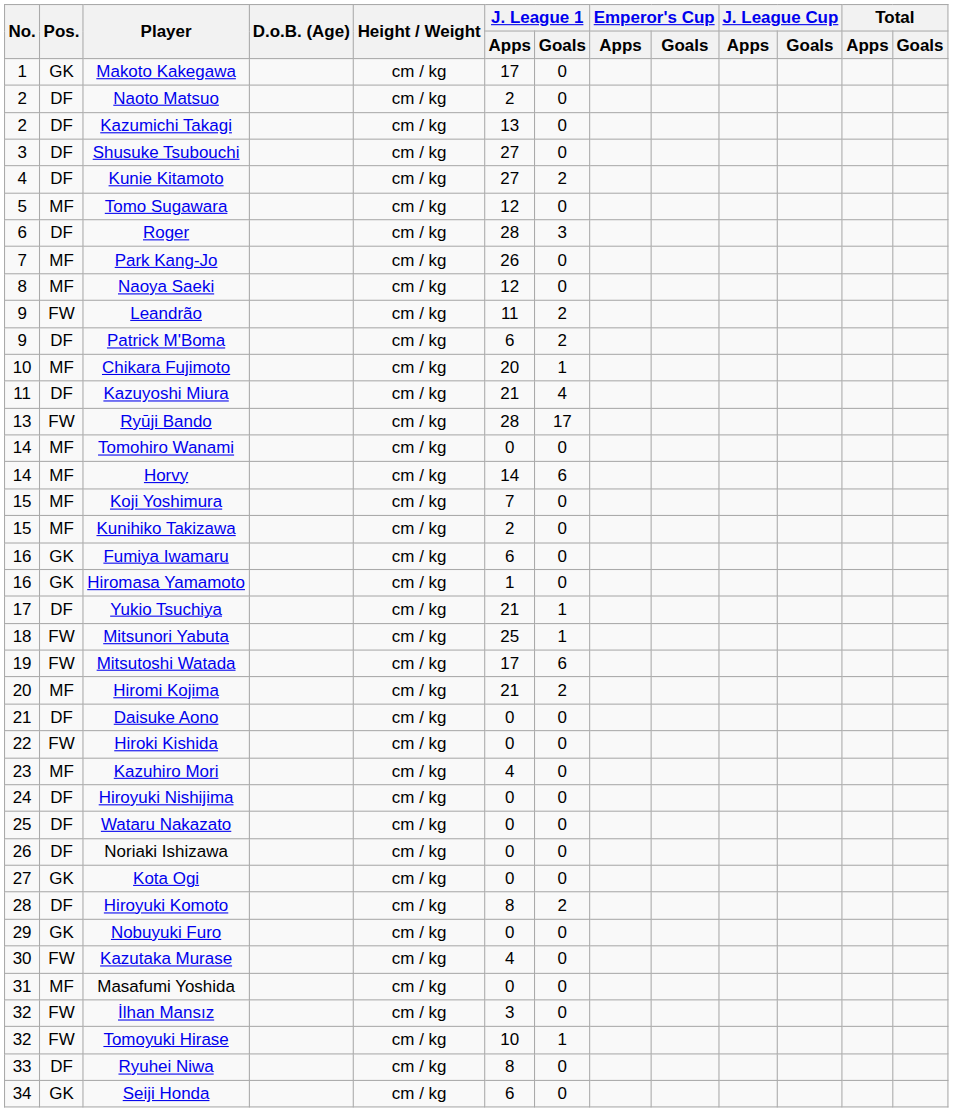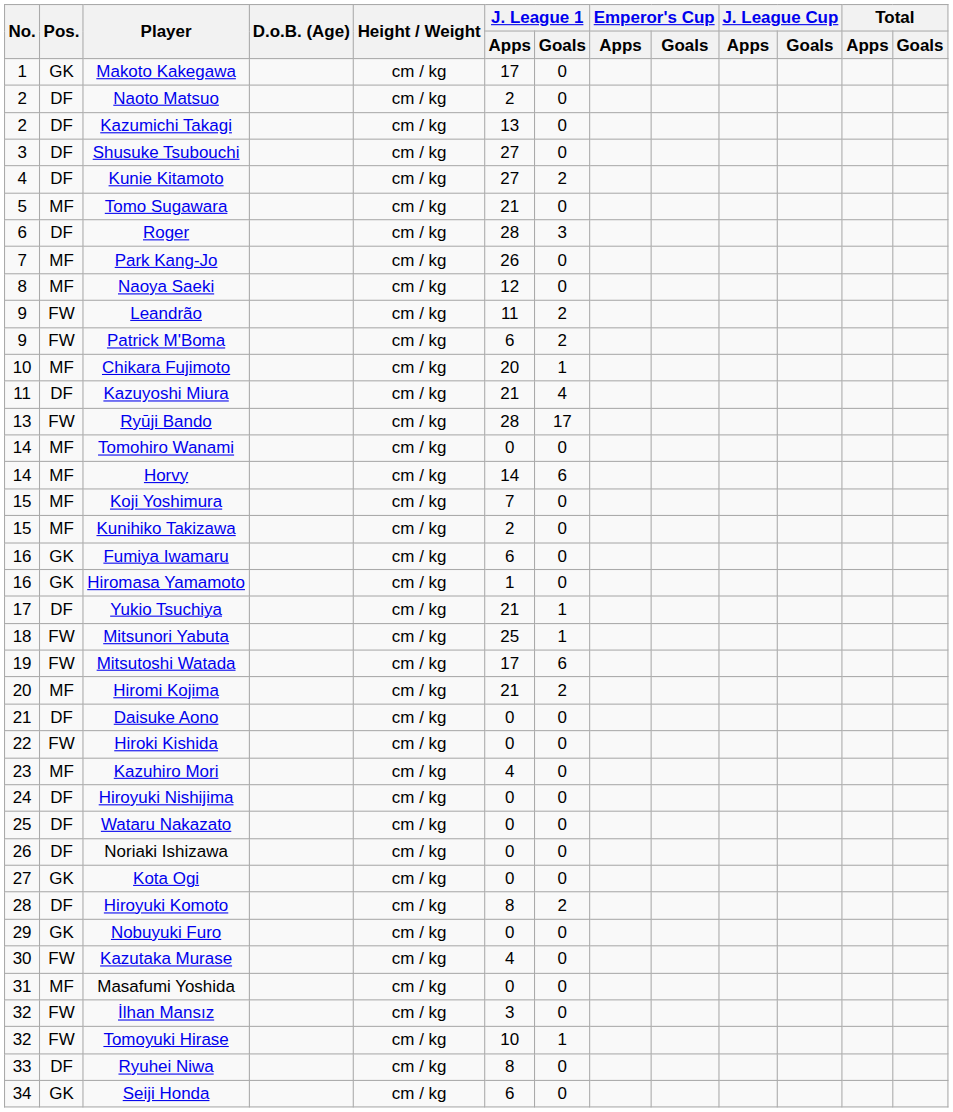 <table class="wikitable" style="text-align:center;">
 <tr>
 <th rowspan="2">No.</th>
 <th rowspan="2">Pos.</th>
 <th rowspan="2">Player</th>
 <th rowspan="2">D.o.B. (Age)</th>
 <th rowspan="2">Height / Weight</th>
 <th colspan="2"><a href='#'>J. League 1</a></th>
 <th colspan="2"><a href='#'>Emperor's Cup</a></th>
 <th colspan="2"><a href='#'>J. League Cup</a></th>
 <th colspan="2">Total</th>
 </tr>
 <tr>
 <th>Apps</th>
 <th>Goals</th>
 <th>Apps</th>
 <th>Goals</th>
 <th>Apps</th>
 <th>Goals</th>
 <th>Apps</th>
 <th>Goals</th>
 </tr>
 <tr>
 <td>1</td>
 <td>GK</td>
 <td><a href='#'>Makoto Kakegawa</a></td>
 <td></td>
 <td>cm / kg</td>
 <td>17</td>
 <td>0</td>
 <td></td>
 <td></td>
 <td></td>
 <td></td>
 <td></td>
 <td></td>
 </tr>
 <tr>
 <td>2</td>
 <td>DF</td>
 <td><a href='#'>Naoto Matsuo</a></td>
 <td></td>
 <td>cm / kg</td>
 <td>2</td>
 <td>0</td>
 <td></td>
 <td></td>
 <td></td>
 <td></td>
 <td></td>
 <td></td>
 </tr>
 <tr>
 <td>2</td>
 <td>DF</td>
 <td><a href='#'>Kazumichi Takagi</a></td>
 <td></td>
 <td>cm / kg</td>
 <td>13</td>
 <td>0</td>
 <td></td>
 <td></td>
 <td></td>
 <td></td>
 <td></td>
 <td></td>
 </tr>
 <tr>
 <td>3</td>
 <td>DF</td>
 <td><a href='#'>Shusuke Tsubouchi</a></td>
 <td></td>
 <td>cm / kg</td>
 <td>27</td>
 <td>0</td>
 <td></td>
 <td></td>
 <td></td>
 <td></td>
 <td></td>
 <td></td>
 </tr>
 <tr>
 <td>4</td>
 <td>DF</td>
 <td><a href='#'>Kunie Kitamoto</a></td>
 <td></td>
 <td>cm / kg</td>
 <td>27</td>
 <td>2</td>
 <td></td>
 <td></td>
 <td></td>
 <td></td>
 <td></td>
 <td></td>
 </tr>
 <tr>
 <td>5</td>
 <td>MF</td>
 <td><a href='#'>Tomo Sugawara</a></td>
 <td></td>
 <td>cm / kg</td>
-<td>12</td>
+<td>21</td>
 <td>0</td>
 <td></td>
 <td></td>
 <td></td>
 <td></td>
 <td></td>
 <td></td>
 </tr>
 <tr>
 <td>6</td>
 <td>DF</td>
 <td><a href='#'>Roger</a></td>
 <td></td>
 <td>cm / kg</td>
 <td>28</td>
 <td>3</td>
 <td></td>
 <td></td>
 <td></td>
 <td></td>
 <td></td>
 <td></td>
 </tr>
 <tr>
 <td>7</td>
 <td>MF</td>
 <td><a href='#'>Park Kang-Jo</a></td>
 <td></td>
 <td>cm / kg</td>
 <td>26</td>
 <td>0</td>
 <td></td>
 <td></td>
 <td></td>
 <td></td>
 <td></td>
 <td></td>
 </tr>
 <tr>
 <td>8</td>
 <td>MF</td>
 <td><a href='#'>Naoya Saeki</a></td>
 <td></td>
 <td>cm / kg</td>
 <td>12</td>
 <td>0</td>
 <td></td>
 <td></td>
 <td></td>
 <td></td>
 <td></td>
 <td></td>
 </tr>
 <tr>
 <td>9</td>
 <td>FW</td>
 <td><a href='#'>Leandrão</a></td>
 <td></td>
 <td>cm / kg</td>
 <td>11</td>
 <td>2</td>
 <td></td>
 <td></td>
 <td></td>
 <td></td>
 <td></td>
 <td></td>
 </tr>
 <tr>
 <td>9</td>
-<td>DF</td>
+<td>FW</td>
 <td><a href='#'>Patrick M'Boma</a></td>
 <td></td>
 <td>cm / kg</td>
 <td>6</td>
 <td>2</td>
 <td></td>
 <td></td>
 <td></td>
 <td></td>
 <td></td>
 <td></td>
 </tr>
 <tr>
 <td>10</td>
 <td>MF</td>
 <td><a href='#'>Chikara Fujimoto</a></td>
 <td></td>
 <td>cm / kg</td>
 <td>20</td>
 <td>1</td>
 <td></td>
 <td></td>
 <td></td>
 <td></td>
 <td></td>
 <td></td>
 </tr>
 <tr>
 <td>11</td>
 <td>DF</td>
 <td><a href='#'>Kazuyoshi Miura</a></td>
 <td></td>
 <td>cm / kg</td>
 <td>21</td>
 <td>4</td>
 <td></td>
 <td></td>
 <td></td>
 <td></td>
 <td></td>
 <td></td>
 </tr>
 <tr>
 <td>13</td>
 <td>FW</td>
 <td><a href='#'>Ryūji Bando</a></td>
 <td></td>
 <td>cm / kg</td>
 <td>28</td>
 <td>17</td>
 <td></td>
 <td></td>
 <td></td>
 <td></td>
 <td></td>
 <td></td>
 </tr>
 <tr>
 <td>14</td>
 <td>MF</td>
 <td><a href='#'>Tomohiro Wanami</a></td>
 <td></td>
 <td>cm / kg</td>
 <td>0</td>
 <td>0</td>
 <td></td>
 <td></td>
 <td></td>
 <td></td>
 <td></td>
 <td></td>
 </tr>
 <tr>
 <td>14</td>
 <td>MF</td>
 <td><a href='#'>Horvy</a></td>
 <td></td>
 <td>cm / kg</td>
 <td>14</td>
 <td>6</td>
 <td></td>
 <td></td>
 <td></td>
 <td></td>
 <td></td>
 <td></td>
 </tr>
 <tr>
 <td>15</td>
 <td>MF</td>
 <td><a href='#'>Koji Yoshimura</a></td>
 <td></td>
 <td>cm / kg</td>
 <td>7</td>
 <td>0</td>
 <td></td>
 <td></td>
 <td></td>
 <td></td>
 <td></td>
 <td></td>
 </tr>
 <tr>
 <td>15</td>
 <td>MF</td>
 <td><a href='#'>Kunihiko Takizawa</a></td>
 <td></td>
 <td>cm / kg</td>
 <td>2</td>
 <td>0</td>
 <td></td>
 <td></td>
 <td></td>
 <td></td>
 <td></td>
 <td></td>
 </tr>
 <tr>
 <td>16</td>
 <td>GK</td>
 <td><a href='#'>Fumiya Iwamaru</a></td>
 <td></td>
 <td>cm / kg</td>
 <td>6</td>
 <td>0</td>
 <td></td>
 <td></td>
 <td></td>
 <td></td>
 <td></td>
 <td></td>
 </tr>
 <tr>
 <td>16</td>
 <td>GK</td>
 <td><a href='#'>Hiromasa Yamamoto</a></td>
 <td></td>
 <td>cm / kg</td>
 <td>1</td>
 <td>0</td>
 <td></td>
 <td></td>
 <td></td>
 <td></td>
 <td></td>
 <td></td>
 </tr>
 <tr>
 <td>17</td>
 <td>DF</td>
 <td><a href='#'>Yukio Tsuchiya</a></td>
 <td></td>
 <td>cm / kg</td>
 <td>21</td>
 <td>1</td>
 <td></td>
 <td></td>
 <td></td>
 <td></td>
 <td></td>
 <td></td>
 </tr>
 <tr>
 <td>18</td>
 <td>FW</td>
 <td><a href='#'>Mitsunori Yabuta</a></td>
 <td></td>
 <td>cm / kg</td>
 <td>25</td>
 <td>1</td>
 <td></td>
 <td></td>
 <td></td>
 <td></td>
 <td></td>
 <td></td>
 </tr>
 <tr>
 <td>19</td>
 <td>FW</td>
 <td><a href='#'>Mitsutoshi Watada</a></td>
 <td></td>
 <td>cm / kg</td>
 <td>17</td>
 <td>6</td>
 <td></td>
 <td></td>
 <td></td>
 <td></td>
 <td></td>
 <td></td>
 </tr>
 <tr>
 <td>20</td>
 <td>MF</td>
 <td><a href='#'>Hiromi Kojima</a></td>
 <td></td>
 <td>cm / kg</td>
 <td>21</td>
 <td>2</td>
 <td></td>
 <td></td>
 <td></td>
 <td></td>
 <td></td>
 <td></td>
 </tr>
 <tr>
 <td>21</td>
 <td>DF</td>
 <td><a href='#'>Daisuke Aono</a></td>
 <td></td>
 <td>cm / kg</td>
 <td>0</td>
 <td>0</td>
 <td></td>
 <td></td>
 <td></td>
 <td></td>
 <td></td>
 <td></td>
 </tr>
 <tr>
 <td>22</td>
 <td>FW</td>
 <td><a href='#'>Hiroki Kishida</a></td>
 <td></td>
 <td>cm / kg</td>
 <td>0</td>
 <td>0</td>
 <td></td>
 <td></td>
 <td></td>
 <td></td>
 <td></td>
 <td></td>
 </tr>
 <tr>
 <td>23</td>
 <td>MF</td>
 <td><a href='#'>Kazuhiro Mori</a></td>
 <td></td>
 <td>cm / kg</td>
 <td>4</td>
 <td>0</td>
 <td></td>
 <td></td>
 <td></td>
 <td></td>
 <td></td>
 <td></td>
 </tr>
 <tr>
 <td>24</td>
 <td>DF</td>
 <td><a href='#'>Hiroyuki Nishijima</a></td>
 <td></td>
 <td>cm / kg</td>
 <td>0</td>
 <td>0</td>
 <td></td>
 <td></td>
 <td></td>
 <td></td>
 <td></td>
 <td></td>
 </tr>
 <tr>
 <td>25</td>
 <td>DF</td>
 <td><a href='#'>Wataru Nakazato</a></td>
 <td></td>
 <td>cm / kg</td>
 <td>0</td>
 <td>0</td>
 <td></td>
 <td></td>
 <td></td>
 <td></td>
 <td></td>
 <td></td>
 </tr>
 <tr>
 <td>26</td>
 <td>DF</td>
 <td>Noriaki Ishizawa</td>
 <td></td>
 <td>cm / kg</td>
 <td>0</td>
 <td>0</td>
 <td></td>
 <td></td>
 <td></td>
 <td></td>
 <td></td>
 <td></td>
 </tr>
 <tr>
 <td>27</td>
 <td>GK</td>
 <td><a href='#'>Kota Ogi</a></td>
 <td></td>
 <td>cm / kg</td>
 <td>0</td>
 <td>0</td>
 <td></td>
 <td></td>
 <td></td>
 <td></td>
 <td></td>
 <td></td>
 </tr>
 <tr>
 <td>28</td>
 <td>DF</td>
 <td><a href='#'>Hiroyuki Komoto</a></td>
 <td></td>
 <td>cm / kg</td>
 <td>8</td>
 <td>2</td>
 <td></td>
 <td></td>
 <td></td>
 <td></td>
 <td></td>
 <td></td>
 </tr>
 <tr>
 <td>29</td>
 <td>GK</td>
 <td><a href='#'>Nobuyuki Furo</a></td>
 <td></td>
 <td>cm / kg</td>
 <td>0</td>
 <td>0</td>
 <td></td>
 <td></td>
 <td></td>
 <td></td>
 <td></td>
 <td></td>
 </tr>
 <tr>
 <td>30</td>
 <td>FW</td>
 <td><a href='#'>Kazutaka Murase</a></td>
 <td></td>
 <td>cm / kg</td>
 <td>4</td>
 <td>0</td>
 <td></td>
 <td></td>
 <td></td>
 <td></td>
 <td></td>
 <td></td>
 </tr>
 <tr>
 <td>31</td>
 <td>MF</td>
 <td>Masafumi Yoshida</td>
 <td></td>
 <td>cm / kg</td>
 <td>0</td>
 <td>0</td>
 <td></td>
 <td></td>
 <td></td>
 <td></td>
 <td></td>
 <td></td>
 </tr>
 <tr>
 <td>32</td>
 <td>FW</td>
 <td><a href='#'>İlhan Mansız</a></td>
 <td></td>
 <td>cm / kg</td>
 <td>3</td>
 <td>0</td>
 <td></td>
 <td></td>
 <td></td>
 <td></td>
 <td></td>
 <td></td>
 </tr>
 <tr>
 <td>32</td>
 <td>FW</td>
 <td><a href='#'>Tomoyuki Hirase</a></td>
 <td></td>
 <td>cm / kg</td>
 <td>10</td>
 <td>1</td>
 <td></td>
 <td></td>
 <td></td>
 <td></td>
 <td></td>
 <td></td>
 </tr>
 <tr>
 <td>33</td>
 <td>DF</td>
 <td><a href='#'>Ryuhei Niwa</a></td>
 <td></td>
 <td>cm / kg</td>
 <td>8</td>
 <td>0</td>
 <td></td>
 <td></td>
 <td></td>
 <td></td>
 <td></td>
 <td></td>
 </tr>
 <tr>
 <td>34</td>
 <td>GK</td>
 <td><a href='#'>Seiji Honda</a></td>
 <td></td>
 <td>cm / kg</td>
 <td>6</td>
 <td>0</td>
 <td></td>
 <td></td>
 <td></td>
 <td></td>
 <td></td>
 <td></td>
 </tr>
 </table>
